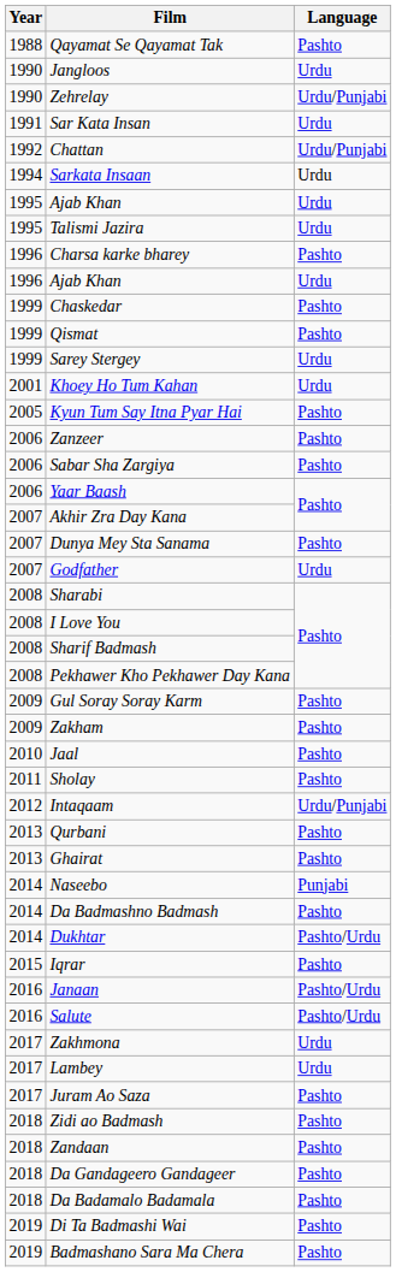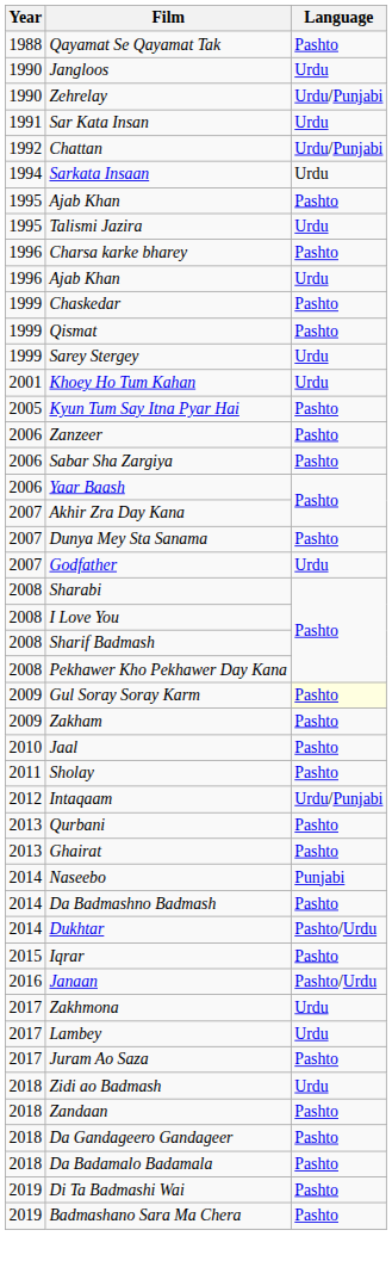 <table class="wikitable sortable">
 <tr>
 <th>Year</th>
 <th>Film</th>
 <th>Language</th>
 </tr>
 <tr>
 <td>1988</td>
 <td><em>Qayamat Se Qayamat Tak</em></td>
 <td><a href='#'>Pashto</a></td>
 </tr>
 <tr>
 <td>1990</td>
 <td><em>Jangloos</em></td>
 <td><a href='#'>Urdu</a></td>
 </tr>
 <tr>
 <td>1990</td>
 <td><em>Zehrelay</em></td>
 <td><a href='#'>Urdu</a>/<a href='#'>Punjabi</a></td>
 </tr>
 <tr>
 <td>1991</td>
 <td><em>Sar Kata Insan</em></td>
 <td><a href='#'>Urdu</a></td>
 </tr>
 <tr>
 <td>1992</td>
 <td><em>Chattan</em></td>
 <td><a href='#'>Urdu</a>/<a href='#'>Punjabi</a></td>
 </tr>
 <tr>
 <td>1994</td>
 <td><em><a href='#'>Sarkata Insaan</a></em></td>
 <td>Urdu</td>
 </tr>
 <tr>
 <td>1995</td>
 <td><em>Ajab Khan</em></td>
-<td><a href='#'>Urdu</a></td>
+<td><a href='#'>Pashto</a></td>
 </tr>
 <tr>
 <td>1995</td>
 <td><em>Talismi Jazira</em></td>
 <td><a href='#'>Urdu</a></td>
 </tr>
 <tr>
 <td>1996</td>
 <td><em>Charsa karke bharey</em></td>
 <td><a href='#'>Pashto</a></td>
 </tr>
 <tr>
 <td>1996</td>
 <td><em>Ajab Khan</em></td>
 <td><a href='#'>Urdu</a></td>
 </tr>
 <tr>
 <td>1999</td>
 <td><em>Chaskedar</em></td>
 <td><a href='#'>Pashto</a></td>
 </tr>
 <tr>
 <td>1999</td>
 <td><em>Qismat</em></td>
 <td><a href='#'>Pashto</a></td>
 </tr>
 <tr>
 <td>1999</td>
 <td><em>Sarey Stergey</em></td>
 <td><a href='#'>Urdu</a></td>
 </tr>
 <tr>
 <td>2001</td>
 <td><em><a href='#'>Khoey Ho Tum Kahan</a></em></td>
 <td><a href='#'>Urdu</a></td>
 </tr>
 <tr>
 <td>2005</td>
 <td><em><a href='#'>Kyun Tum Say Itna Pyar Hai</a></em></td>
 <td><a href='#'>Pashto</a></td>
 </tr>
 <tr>
 <td>2006</td>
 <td><em>Zanzeer</em></td>
 <td><a href='#'>Pashto</a></td>
 </tr>
 <tr>
 <td>2006</td>
 <td><em>Sabar Sha Zargiya</em></td>
 <td><a href='#'>Pashto</a></td>
 </tr>
 <tr>
 <td>2006</td>
 <td><em><a href='#'>Yaar Baash</a></em></td>
 <td rowspan="2"><a href='#'>Pashto</a></td>
 </tr>
 <tr>
 <td>2007</td>
 <td><em>Akhir Zra Day Kana</em></td>
 </tr>
 <tr>
 <td>2007</td>
 <td><em>Dunya Mey Sta Sanama</em></td>
 <td><a href='#'>Pashto</a></td>
 </tr>
 <tr>
 <td>2007</td>
 <td><a href='#'><em>Godfather</em></a></td>
 <td><a href='#'>Urdu</a></td>
 </tr>
 <tr>
 <td>2008</td>
 <td><em>Sharabi</em></td>
 <td rowspan="4"><a href='#'>Pashto</a></td>
 </tr>
 <tr>
 <td>2008</td>
 <td><em>I Love You</em></td>
 </tr>
 <tr>
 <td>2008</td>
 <td><em>Sharif Badmash</em></td>
 </tr>
 <tr>
 <td>2008</td>
 <td><em>Pekhawer Kho Pekhawer Day Kana</em></td>
 </tr>
 <tr>
 <td>2009</td>
 <td><em>Gul Soray Soray Karm</em></td>
-<td><a href='#'>Pashto</a></td>
+<td style="background: lightyellow;"><a href='#'>Pashto</a></td>
 </tr>
 <tr>
 <td>2009</td>
 <td><em>Zakham</em></td>
 <td><a href='#'>Pashto</a></td>
 </tr>
 <tr>
 <td>2010</td>
 <td><em>Jaal</em></td>
 <td><a href='#'>Pashto</a></td>
 </tr>
 <tr>
 <td>2011</td>
 <td><em>Sholay</em></td>
 <td><a href='#'>Pashto</a></td>
 </tr>
 <tr>
 <td>2012</td>
 <td><em>Intaqaam</em></td>
 <td><a href='#'>Urdu</a>/<a href='#'>Punjabi</a></td>
 </tr>
 <tr>
 <td>2013</td>
 <td><em>Qurbani</em></td>
 <td><a href='#'>Pashto</a></td>
 </tr>
 <tr>
 <td>2013</td>
 <td><em>Ghairat</em></td>
 <td><a href='#'>Pashto</a></td>
 </tr>
 <tr>
 <td>2014</td>
 <td><em>Naseebo</em></td>
 <td><a href='#'>Punjabi</a></td>
 </tr>
 <tr>
 <td>2014</td>
 <td><em>Da Badmashno Badmash</em></td>
 <td><a href='#'>Pashto</a></td>
 </tr>
 <tr>
 <td>2014</td>
 <td><em><a href='#'>Dukhtar</a></em></td>
 <td><a href='#'>Pashto</a>/<a href='#'>Urdu</a></td>
 </tr>
 <tr>
 <td>2015</td>
 <td><em>Iqrar</em></td>
 <td><a href='#'>Pashto</a></td>
 </tr>
 <tr>
 <td>2016</td>
 <td><em><a href='#'>Janaan</a></em></td>
 <td><a href='#'>Pashto</a>/<a href='#'>Urdu</a></td>
 </tr>
 <tr>
-<td>2016</td>
-<td><a href='#'><em>Salute</em></a></td>
-<td><a href='#'>Pashto</a>/<a href='#'>Urdu</a></td>
-</tr>
-<tr>
 <td>2017</td>
 <td><em>Zakhmona</em></td>
 <td><a href='#'>Urdu</a></td>
 </tr>
 <tr>
 <td>2017</td>
 <td><em>Lambey</em></td>
 <td><a href='#'>Urdu</a></td>
 </tr>
 <tr>
 <td>2017</td>
 <td><em>Juram Ao Saza</em></td>
 <td><a href='#'>Pashto</a></td>
 </tr>
 <tr>
 <td>2018</td>
 <td><em>Zidi ao Badmash</em></td>
-<td><a href='#'>Pashto</a></td>
+<td><a href='#'>Urdu</a></td>
 </tr>
 <tr>
 <td>2018</td>
 <td><em>Zandaan</em></td>
 <td><a href='#'>Pashto</a></td>
 </tr>
 <tr>
 <td>2018</td>
 <td><em>Da Gandageero Gandageer</em></td>
 <td><a href='#'>Pashto</a></td>
 </tr>
 <tr>
 <td>2018</td>
 <td><em>Da Badamalo Badamala</em></td>
 <td><a href='#'>Pashto</a></td>
 </tr>
 <tr>
 <td>2019</td>
 <td><em>Di Ta Badmashi Wai</em></td>
 <td><a href='#'>Pashto</a></td>
 </tr>
 <tr>
 <td>2019</td>
 <td><em>Badmashano Sara Ma Chera</em></td>
 <td><a href='#'>Pashto</a></td>
 </tr>
 </table>
